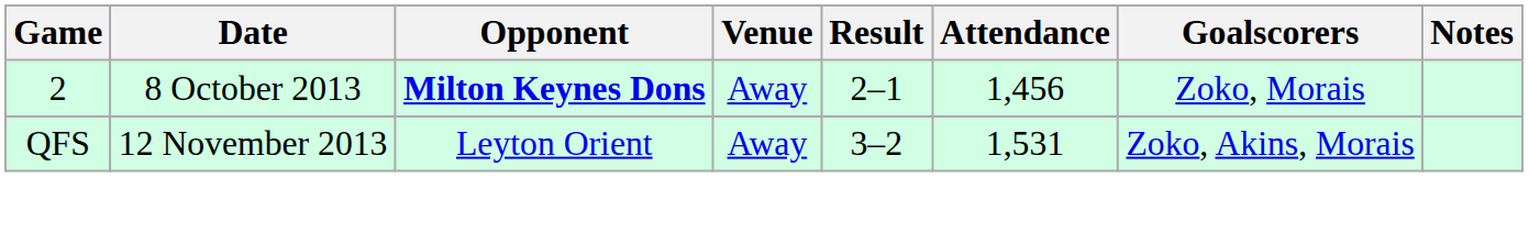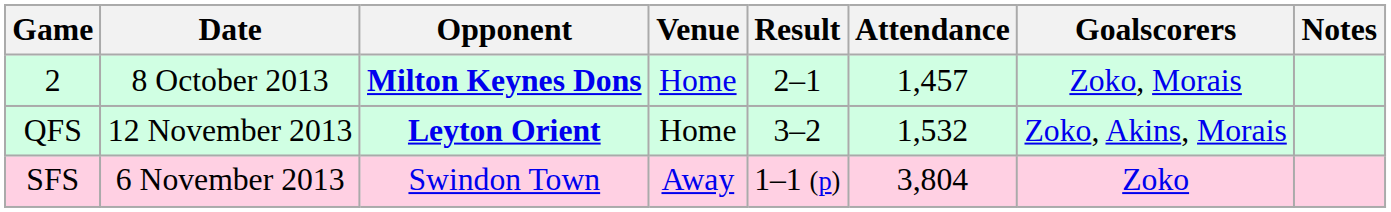 <table class="wikitable" style="text-align:center;">
 <tr>
 <th>Game</th>
 <th>Date</th>
 <th>Opponent</th>
 <th>Venue</th>
 <th>Result</th>
 <th>Attendance</th>
 <th>Goalscorers</th>
 <th>Notes</th>
 </tr>
 <tr style="background: #d0ffe3;">
 <td align="center">2</td>
 <td>8 October 2013</td>
 <td><strong><a href='#'>Milton Keynes Dons</a></strong></td>
-<td><a href='#'>Away</a></td>
+<td><a href='#'>Home</a></td>
 <td>2–1</td>
-<td>1,456</td>
+<td>1,457</td>
 <td><a href='#'>Zoko</a>, <a href='#'>Morais</a> </td>
 <td></td>
 </tr>
 <tr style="background: #d0ffe3;">
 <td align="center">QFS</td>
 <td>12 November 2013</td>
-<td><a href='#'>Leyton Orient</a></td>
-<td><a href='#'>Away</a></td>
+<td><strong><a href='#'>Leyton Orient</a></strong></td>
+<td>Home</td>
 <td>3–2</td>
-<td>1,531</td>
+<td>1,532</td>
 <td><a href='#'>Zoko</a>, <a href='#'>Akins</a>, <a href='#'>Morais</a> </td>
 <td></td>
 </tr>
+<tr style="background: #ffd0e3;">
+<td align="center">SFS</td>
+<td>6 November 2013</td>
+<td><a href='#'>Swindon Town</a></td>
+<td><a href='#'>Away</a></td>
+<td>1–1 <small>(<a href='#'>p</a>)</small></td>
+<td>3,804</td>
+<td><a href='#'>Zoko</a></td>
+<td></td>
+</tr>
 </table>
